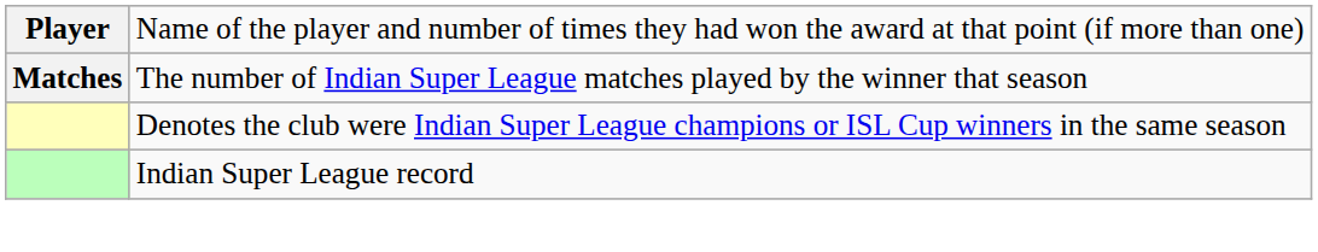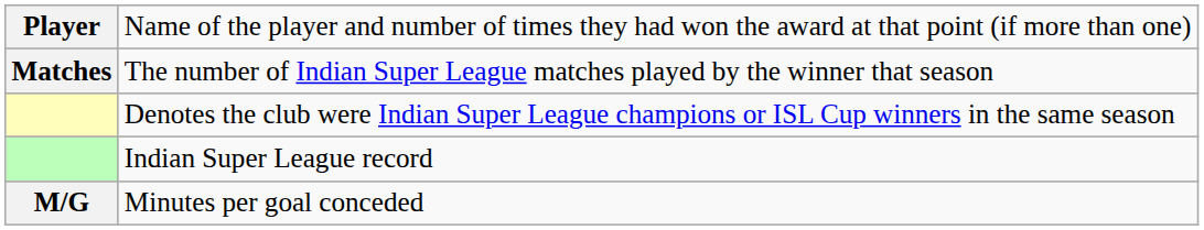 <table class="wikitable plainrowheaders">
 <tr>
 <th scope="row"><strong>Player </strong></th>
 <td>Name of the player and number of times they had won the award at that point (if more than one)</td>
 </tr>
 <tr>
 <th scope="row" style="text-align:center"><strong>Matches</strong></th>
 <td>The number of <a href='#'>Indian Super League</a> matches played by the winner that season</td>
 </tr>
 <tr>
 <th scope="row" style="text-align:center; background:#ffb"></th>
 <td>Denotes the club were <a href='#'>Indian Super League champions or ISL Cup winners</a> in the same season</td>
 </tr>
 <tr>
 <th scope="row" style="text-align:center; background:#bbffbb"></th>
 <td>Indian Super League record</td>
 </tr>
+<tr>
+<th scope="row" style="text-align:center"><strong>M/G</strong></th>
+<td>Minutes per goal conceded</td>
+</tr>
 </table>
